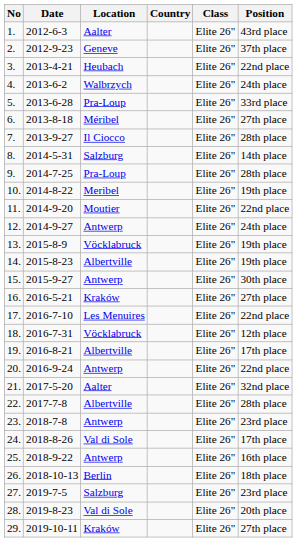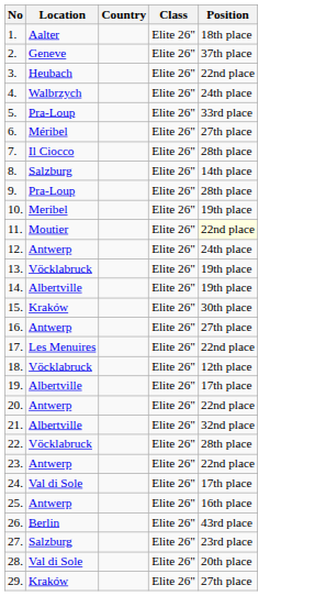 <table class="sortable wikitable">
 <tr>
 <th>No</th>
-<th>Date</th>
 <th>Location</th>
 <th>Country</th>
 <th>Class</th>
 <th>Position</th>
 </tr>
 <tr>
 <td>1.</td>
-<td>2012-6-3</td>
 <td><a href='#'>Aalter</a></td>
 <td></td>
 <td>Elite 26"</td>
-<td>43rd place</td>
+<td>18th place</td>
 </tr>
 <tr>
 <td>2.</td>
-<td>2012-9-23</td>
 <td><a href='#'>Geneve</a></td>
 <td></td>
 <td>Elite 26"</td>
 <td>37th place</td>
 </tr>
 <tr>
 <td>3.</td>
-<td>2013-4-21</td>
 <td><a href='#'>Heubach</a></td>
 <td></td>
 <td>Elite 26"</td>
 <td>22nd place</td>
 </tr>
 <tr>
 <td>4.</td>
-<td>2013-6-2</td>
 <td><a href='#'>Walbrzych</a></td>
 <td></td>
 <td>Elite 26"</td>
 <td>24th place</td>
 </tr>
 <tr>
 <td>5.</td>
-<td>2013-6-28</td>
 <td><a href='#'>Pra-Loup</a></td>
 <td></td>
 <td>Elite 26"</td>
 <td>33rd place</td>
 </tr>
 <tr>
 <td>6.</td>
-<td>2013-8-18</td>
 <td><a href='#'>Méribel</a></td>
 <td></td>
 <td>Elite 26"</td>
 <td>27th place</td>
 </tr>
 <tr>
 <td>7.</td>
-<td>2013-9-27</td>
 <td><a href='#'>Il Ciocco</a></td>
 <td></td>
 <td>Elite 26"</td>
 <td>28th place</td>
 </tr>
 <tr>
 <td>8.</td>
-<td>2014-5-31</td>
 <td><a href='#'>Salzburg</a></td>
 <td></td>
 <td>Elite 26"</td>
 <td>14th place</td>
 </tr>
 <tr>
 <td>9.</td>
-<td>2014-7-25</td>
 <td><a href='#'>Pra-Loup</a></td>
 <td></td>
 <td>Elite 26"</td>
 <td>28th place</td>
 </tr>
 <tr>
 <td>10.</td>
-<td>2014-8-22</td>
 <td><a href='#'>Meribel</a></td>
 <td></td>
 <td>Elite 26"</td>
 <td>19th place</td>
 </tr>
 <tr>
 <td>11.</td>
-<td>2014-9-20</td>
 <td><a href='#'>Moutier</a></td>
 <td></td>
 <td>Elite 26"</td>
-<td>22nd place</td>
+<td style="background: lightyellow;">22nd place</td>
 </tr>
 <tr>
 <td>12.</td>
-<td>2014-9-27</td>
 <td><a href='#'>Antwerp</a></td>
 <td></td>
 <td>Elite 26"</td>
 <td>24th place</td>
 </tr>
 <tr>
 <td>13.</td>
-<td>2015-8-9</td>
 <td><a href='#'>Vöcklabruck</a></td>
 <td></td>
 <td>Elite 26"</td>
 <td>19th place</td>
 </tr>
 <tr>
 <td>14.</td>
-<td>2015-8-23</td>
 <td><a href='#'>Albertville</a></td>
 <td></td>
 <td>Elite 26"</td>
 <td>19th place</td>
 </tr>
 <tr>
 <td>15.</td>
-<td>2015-9-27</td>
-<td><a href='#'>Antwerp</a></td>
+<td><a href='#'>Kraków</a></td>
 <td></td>
 <td>Elite 26"</td>
 <td>30th place</td>
 </tr>
 <tr>
 <td>16.</td>
-<td>2016-5-21</td>
-<td><a href='#'>Kraków</a></td>
+<td><a href='#'>Antwerp</a></td>
 <td></td>
 <td>Elite 26"</td>
 <td>27th place</td>
 </tr>
 <tr>
 <td>17.</td>
-<td>2016-7-10</td>
 <td><a href='#'>Les Menuires</a></td>
 <td></td>
 <td>Elite 26"</td>
 <td>22nd place</td>
 </tr>
 <tr>
 <td>18.</td>
-<td>2016-7-31</td>
 <td><a href='#'>Vöcklabruck</a></td>
 <td></td>
 <td>Elite 26"</td>
 <td>12th place</td>
 </tr>
 <tr>
 <td>19.</td>
-<td>2016-8-21</td>
 <td><a href='#'>Albertville</a></td>
 <td></td>
 <td>Elite 26"</td>
 <td>17th place</td>
 </tr>
 <tr>
 <td>20.</td>
-<td>2016-9-24</td>
 <td><a href='#'>Antwerp</a></td>
 <td></td>
 <td>Elite 26"</td>
 <td>22nd place</td>
 </tr>
 <tr>
 <td>21.</td>
-<td>2017-5-20</td>
-<td><a href='#'>Aalter</a></td>
+<td><a href='#'>Albertville</a></td>
 <td></td>
 <td>Elite 26"</td>
 <td>32nd place</td>
 </tr>
 <tr>
 <td>22.</td>
-<td>2017-7-8</td>
-<td><a href='#'>Albertville</a></td>
+<td><a href='#'>Vöcklabruck</a></td>
 <td></td>
 <td>Elite 26"</td>
 <td>28th place</td>
 </tr>
 <tr>
 <td>23.</td>
-<td>2018-7-8</td>
 <td><a href='#'>Antwerp</a></td>
 <td></td>
 <td>Elite 26"</td>
-<td>23rd place</td>
+<td>22nd place</td>
 </tr>
 <tr>
 <td>24.</td>
-<td>2018-8-26</td>
 <td><a href='#'>Val di Sole</a></td>
 <td></td>
 <td>Elite 26"</td>
 <td>17th place</td>
 </tr>
 <tr>
 <td>25.</td>
-<td>2018-9-22</td>
 <td><a href='#'>Antwerp</a></td>
 <td></td>
 <td>Elite 26"</td>
 <td>16th place</td>
 </tr>
 <tr>
 <td>26.</td>
-<td>2018-10-13</td>
 <td><a href='#'>Berlin</a></td>
 <td></td>
 <td>Elite 26"</td>
-<td>18th place</td>
+<td>43rd place</td>
 </tr>
 <tr>
 <td>27.</td>
-<td>2019-7-5</td>
 <td><a href='#'>Salzburg</a></td>
 <td></td>
 <td>Elite 26"</td>
 <td>23rd place</td>
 </tr>
 <tr>
 <td>28.</td>
-<td>2019-8-23</td>
 <td><a href='#'>Val di Sole</a></td>
 <td></td>
 <td>Elite 26"</td>
 <td>20th place</td>
 </tr>
 <tr>
 <td>29.</td>
-<td>2019-10-11</td>
 <td><a href='#'>Kraków</a></td>
 <td></td>
 <td>Elite 26"</td>
 <td>27th place</td>
 </tr>
 </table>
